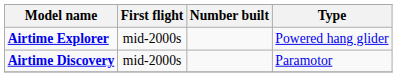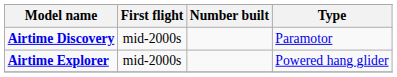 <table class="wikitable" align=center style="font-size:90%;">
 <tr>
 </tr>
 <tr style="background:#efefef;">
 <th>Model name</th>
 <th>First flight</th>
 <th>Number built</th>
 <th>Type</th>
 </tr>
 <tr>
+<td align=left><strong><a href='#'>Airtime Discovery</a></strong></td>
+<td align=center>mid-2000s</td>
+<td align=center></td>
+<td align=left><a href='#'>Paramotor</a></td>
+</tr>
+<tr>
 <td align=left><strong><a href='#'>Airtime Explorer</a></strong></td>
 <td align=center>mid-2000s</td>
 <td align=center></td>
 <td align=left><a href='#'>Powered hang glider</a></td>
 </tr>
 <tr>
-<td align=left><strong><a href='#'>Airtime Discovery</a></strong></td>
-<td align=center>mid-2000s</td>
-<td align=center></td>
-<td align=left><a href='#'>Paramotor</a></td>
-</tr>
-<tr>
 </tr>
 </table>
